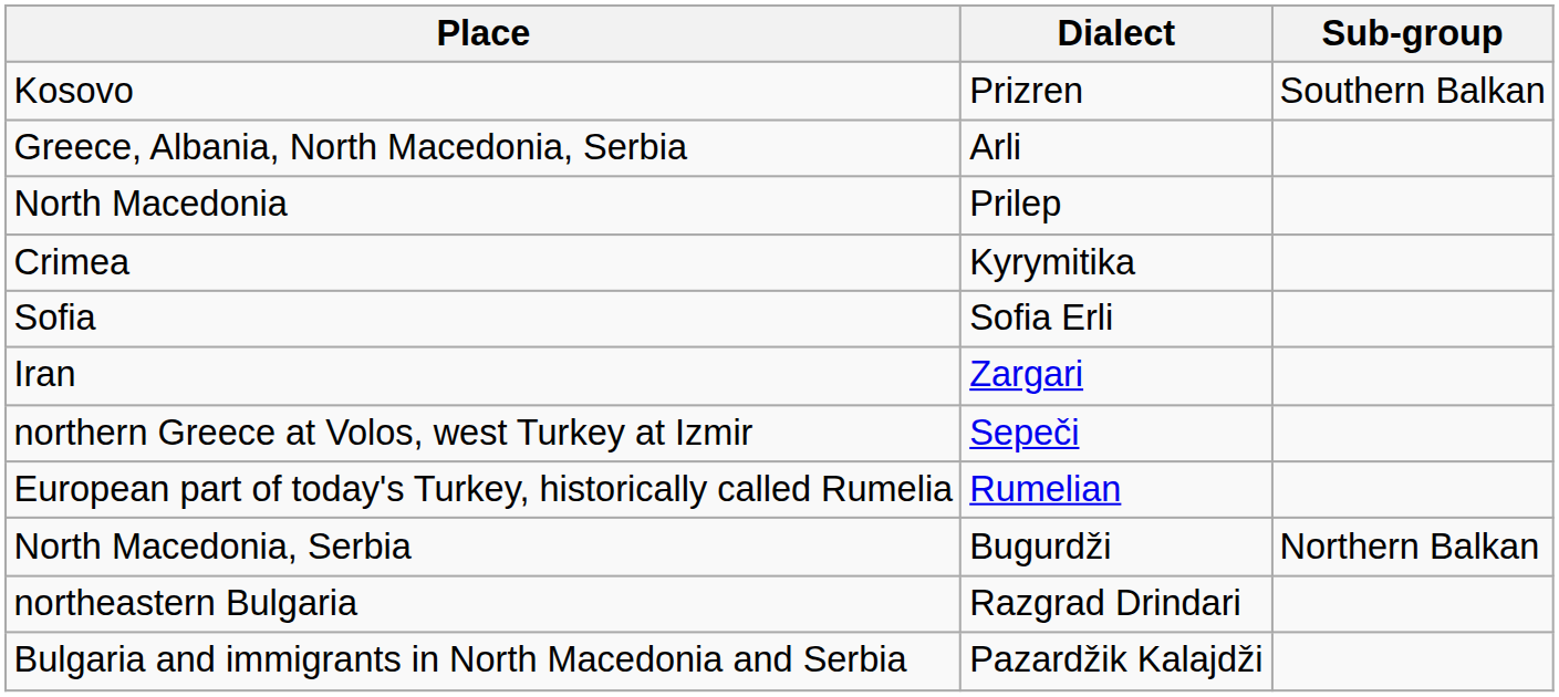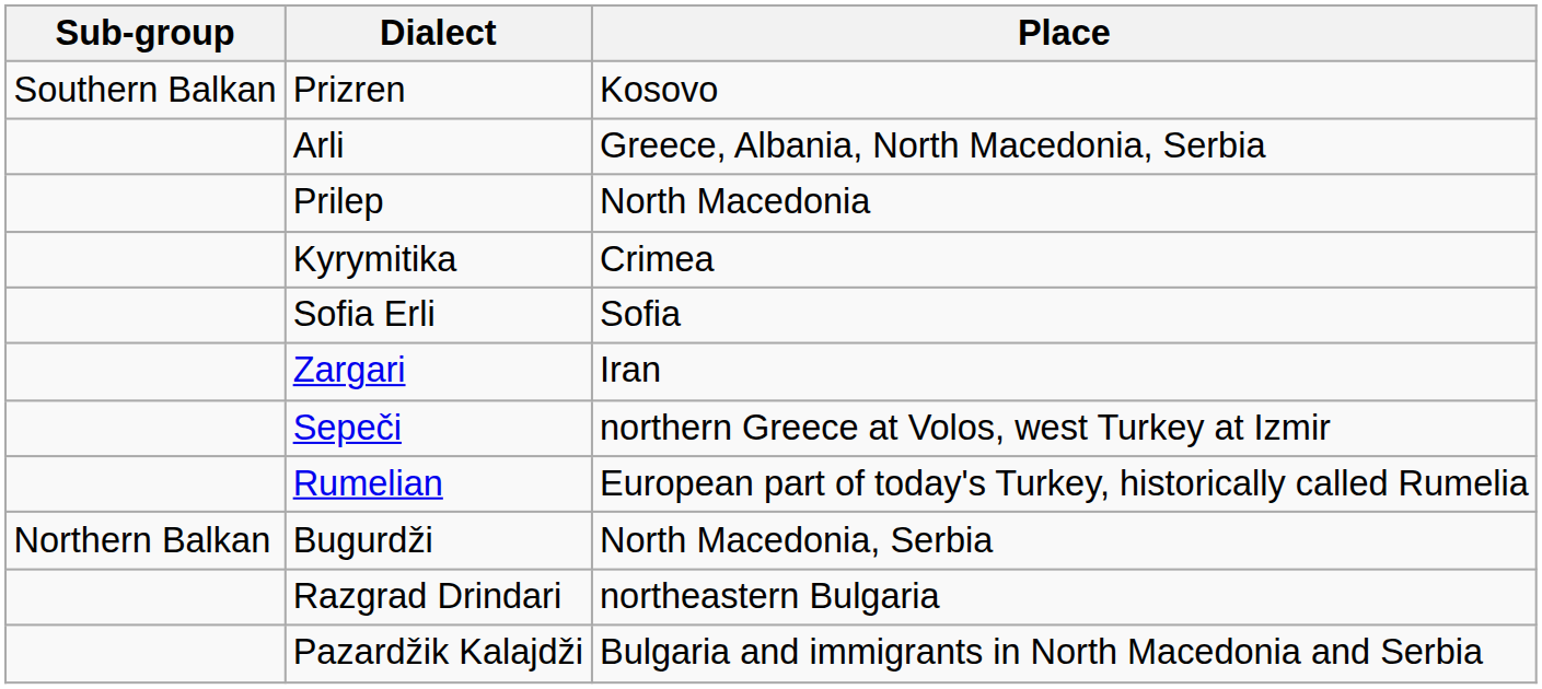 <table border="1" class="wikitable">
 <tr>
+<th scope="col">Sub-group</th>
+<th scope="col">Dialect</th>
 <th scope="col">Place</th>
-<th scope="col">Dialect</th>
-<th scope="col">Sub-group</th>
 </tr>
 <tr>
+<td>Southern Balkan</td>
+<td>Prizren</td>
 <td>Kosovo</td>
-<td>Prizren</td>
-<td>Southern Balkan</td>
 </tr>
 <tr>
+<td></td>
+<td>Arli</td>
 <td>Greece, Albania, North Macedonia, Serbia</td>
-<td>Arli</td>
-<td></td>
 </tr>
 <tr>
+<td></td>
+<td>Prilep</td>
 <td>North Macedonia</td>
-<td>Prilep</td>
-<td></td>
 </tr>
 <tr>
+<td></td>
+<td>Kyrymitika</td>
 <td>Crimea</td>
-<td>Kyrymitika</td>
-<td></td>
 </tr>
 <tr>
+<td></td>
+<td>Sofia Erli</td>
 <td>Sofia</td>
-<td>Sofia Erli</td>
-<td></td>
 </tr>
 <tr>
+<td></td>
+<td><a href='#'>Zargari</a></td>
 <td>Iran</td>
-<td><a href='#'>Zargari</a></td>
-<td></td>
 </tr>
 <tr>
+<td></td>
+<td><a href='#'>Sepeči</a></td>
 <td>northern Greece at Volos, west Turkey at Izmir</td>
-<td><a href='#'>Sepeči</a></td>
-<td></td>
 </tr>
 <tr>
+<td></td>
+<td><a href='#'>Rumelian</a></td>
 <td>European part of today's Turkey, historically called Rumelia </td>
-<td><a href='#'>Rumelian</a></td>
-<td></td>
 </tr>
 <tr>
+<td>Northern Balkan</td>
+<td>Bugurdži</td>
 <td>North Macedonia, Serbia </td>
-<td>Bugurdži</td>
-<td>Northern Balkan</td>
 </tr>
 <tr>
+<td></td>
+<td>Razgrad Drindari</td>
 <td>northeastern Bulgaria</td>
-<td>Razgrad Drindari</td>
-<td></td>
 </tr>
 <tr>
+<td></td>
+<td>Pazardžik Kalajdži</td>
 <td>Bulgaria and immigrants in North Macedonia and Serbia</td>
-<td>Pazardžik Kalajdži</td>
-<td></td>
 </tr>
 </table>
